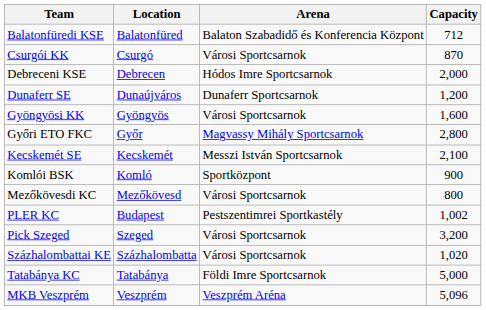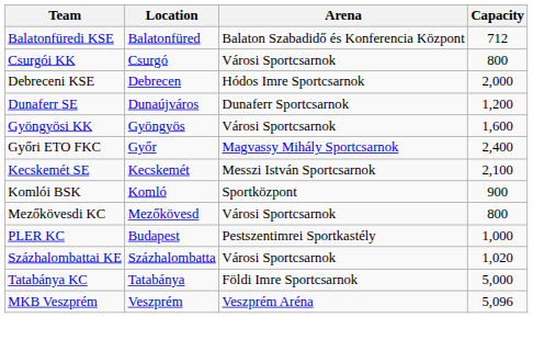 <table class="wikitable sortable" style="text-align: left;">
 <tr>
 <th>Team</th>
 <th>Location</th>
 <th>Arena</th>
 <th>Capacity</th>
 </tr>
 <tr>
 <td><a href='#'>Balatonfüredi KSE</a></td>
 <td><a href='#'>Balatonfüred</a></td>
 <td>Balaton Szabadidő és Konferencia Központ</td>
 <td align="center">712</td>
 </tr>
 <tr>
 <td><a href='#'>Csurgói KK</a></td>
 <td><a href='#'>Csurgó</a></td>
 <td>Városi Sportcsarnok</td>
-<td align="center">870</td>
+<td align="center">800</td>
 </tr>
 <tr>
 <td>Debreceni KSE</td>
 <td><a href='#'>Debrecen</a></td>
 <td>Hódos Imre Sportcsarnok</td>
 <td align="center">2,000</td>
 </tr>
 <tr>
 <td><a href='#'>Dunaferr SE</a></td>
 <td><a href='#'>Dunaújváros</a></td>
 <td>Dunaferr Sportcsarnok</td>
 <td align="center">1,200</td>
 </tr>
 <tr>
 <td><a href='#'>Gyöngyösi KK</a></td>
 <td><a href='#'>Gyöngyös</a></td>
 <td>Városi Sportcsarnok</td>
 <td align="center">1,600</td>
 </tr>
 <tr>
 <td>Győri ETO FKC</td>
 <td><a href='#'>Győr</a></td>
 <td><a href='#'>Magvassy Mihály Sportcsarnok</a></td>
-<td align="center">2,800</td>
+<td align="center">2,400</td>
 </tr>
 <tr>
 <td><a href='#'>Kecskemét SE</a></td>
 <td><a href='#'>Kecskemét</a></td>
 <td>Messzi István Sportcsarnok</td>
 <td align="center">2,100</td>
 </tr>
 <tr>
 <td>Komlói BSK</td>
 <td><a href='#'>Komló</a></td>
 <td>Sportközpont</td>
 <td align="center">900</td>
 </tr>
 <tr>
 <td>Mezőkövesdi KC</td>
 <td><a href='#'>Mezőkövesd</a></td>
 <td>Városi Sportcsarnok</td>
 <td align="center">800</td>
 </tr>
 <tr>
 <td><a href='#'>PLER KC</a></td>
 <td><a href='#'>Budapest</a></td>
 <td>Pestszentimrei Sportkastély</td>
-<td align="center">1,002</td>
-</tr>
-<tr>
-<td><a href='#'>Pick Szeged</a></td>
-<td><a href='#'>Szeged</a></td>
-<td>Városi Sportcsarnok</td>
-<td align="center">3,200</td>
+<td align="center">1,000</td>
 </tr>
 <tr>
 <td><a href='#'>Százhalombattai KE</a></td>
 <td><a href='#'>Százhalombatta</a></td>
 <td>Városi Sportcsarnok</td>
 <td align="center">1,020</td>
 </tr>
 <tr>
 <td><a href='#'>Tatabánya KC</a></td>
 <td><a href='#'>Tatabánya</a></td>
 <td>Földi Imre Sportcsarnok</td>
 <td align="center">5,000</td>
 </tr>
 <tr>
 <td><a href='#'>MKB Veszprém</a></td>
 <td><a href='#'>Veszprém</a></td>
 <td><a href='#'>Veszprém Aréna</a></td>
 <td align="center">5,096</td>
 </tr>
 </table>
